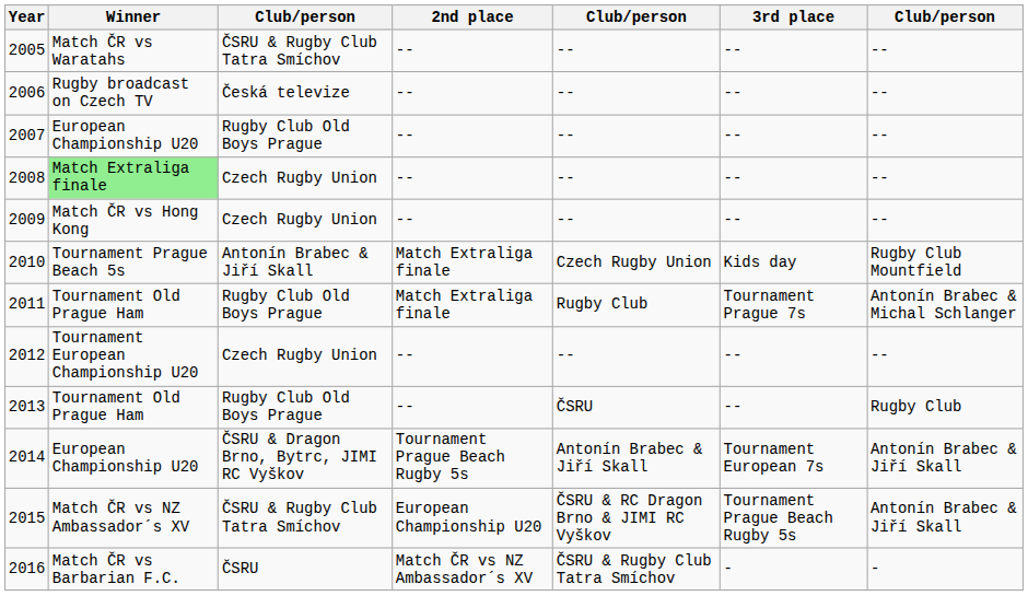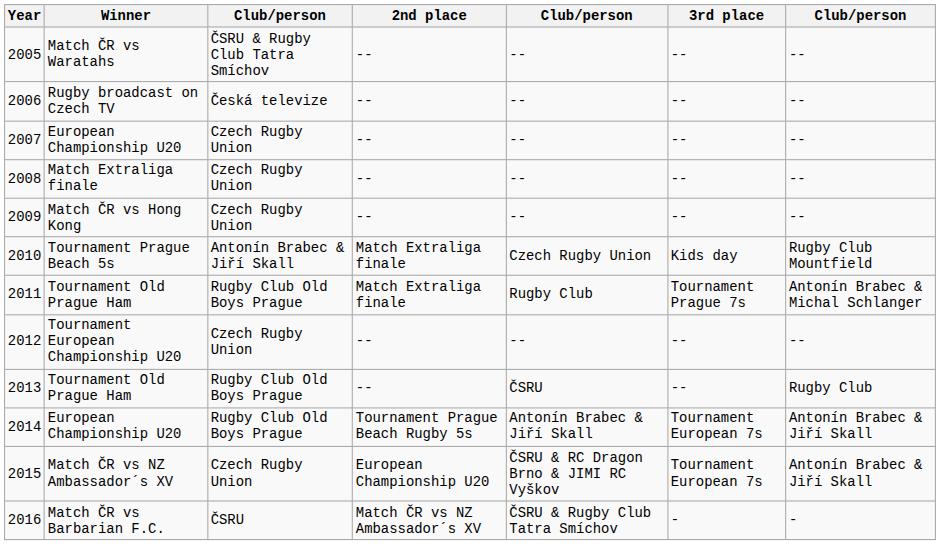 <table class="wikitable">
 <tr>
 <th>Year</th>
 <th>Winner</th>
 <th>Club/person</th>
 <th>2nd place</th>
 <th>Club/person</th>
 <th>3rd place</th>
 <th>Club/person</th>
 </tr>
 <tr>
 <td>2005</td>
 <td>Match ČR vs Waratahs</td>
 <td>ČSRU & Rugby Club Tatra Smíchov</td>
 <td>--</td>
 <td>--</td>
 <td>--</td>
 <td>--</td>
 </tr>
 <tr>
 <td>2006</td>
 <td>Rugby broadcast on Czech TV</td>
 <td>Česká televize</td>
 <td>--</td>
 <td>--</td>
 <td>--</td>
 <td>--</td>
 </tr>
 <tr>
 <td>2007</td>
 <td>European Championship U20</td>
-<td>Rugby Club Old Boys Prague</td>
+<td>Czech Rugby Union</td>
 <td>--</td>
 <td>--</td>
 <td>--</td>
 <td>--</td>
 </tr>
 <tr>
 <td>2008</td>
-<td style="background: lightgreen;">Match Extraliga finale</td>
+<td>Match Extraliga finale</td>
 <td>Czech Rugby Union</td>
 <td>--</td>
 <td>--</td>
 <td>--</td>
 <td>--</td>
 </tr>
 <tr>
 <td>2009</td>
 <td>Match ČR vs Hong Kong</td>
 <td>Czech Rugby Union</td>
 <td>--</td>
 <td>--</td>
 <td>--</td>
 <td>--</td>
 </tr>
 <tr>
 <td>2010</td>
 <td>Tournament Prague Beach 5s</td>
 <td>Antonín Brabec & Jiří Skall</td>
 <td>Match Extraliga finale</td>
 <td>Czech Rugby Union</td>
 <td>Kids day</td>
 <td>Rugby Club Mountfield</td>
 </tr>
 <tr>
 <td>2011</td>
 <td>Tournament Old Prague Ham</td>
 <td>Rugby Club Old Boys Prague</td>
 <td>Match Extraliga finale</td>
 <td>Rugby Club</td>
 <td>Tournament Prague 7s</td>
 <td>Antonín Brabec & Michal Schlanger</td>
 </tr>
 <tr>
 <td>2012</td>
 <td>Tournament European Championship U20</td>
 <td>Czech Rugby Union</td>
 <td>--</td>
 <td>--</td>
 <td>--</td>
 <td>--</td>
 </tr>
 <tr>
 <td>2013</td>
 <td>Tournament Old Prague Ham</td>
 <td>Rugby Club Old Boys Prague</td>
 <td>--</td>
 <td>ČSRU</td>
 <td>--</td>
 <td>Rugby Club</td>
 </tr>
 <tr>
 <td>2014</td>
 <td>European Championship U20</td>
-<td>ČSRU & Dragon Brno, Bytrc, JIMI RC Vyškov</td>
+<td>Rugby Club Old Boys Prague</td>
 <td>Tournament Prague Beach Rugby 5s</td>
 <td>Antonín Brabec & Jiří Skall</td>
 <td>Tournament European 7s</td>
 <td>Antonín Brabec & Jiří Skall</td>
 </tr>
 <tr>
 <td>2015</td>
 <td>Match ČR vs NZ Ambassador´s XV</td>
-<td>ČSRU & Rugby Club Tatra Smíchov</td>
+<td>Czech Rugby Union</td>
 <td>European Championship U20</td>
 <td>ČSRU & RC Dragon Brno & JIMI RC Vyškov</td>
-<td>Tournament Prague Beach Rugby 5s</td>
+<td>Tournament European 7s</td>
 <td>Antonín Brabec & Jiří Skall</td>
 </tr>
 <tr>
 <td>2016</td>
 <td>Match ČR vs Barbarian F.C.</td>
 <td>ČSRU</td>
 <td>Match ČR vs NZ Ambassador´s XV</td>
 <td>ČSRU & Rugby Club Tatra Smíchov</td>
 <td>-</td>
 <td>-</td>
 </tr>
 <tr>
 </tr>
 </table>
